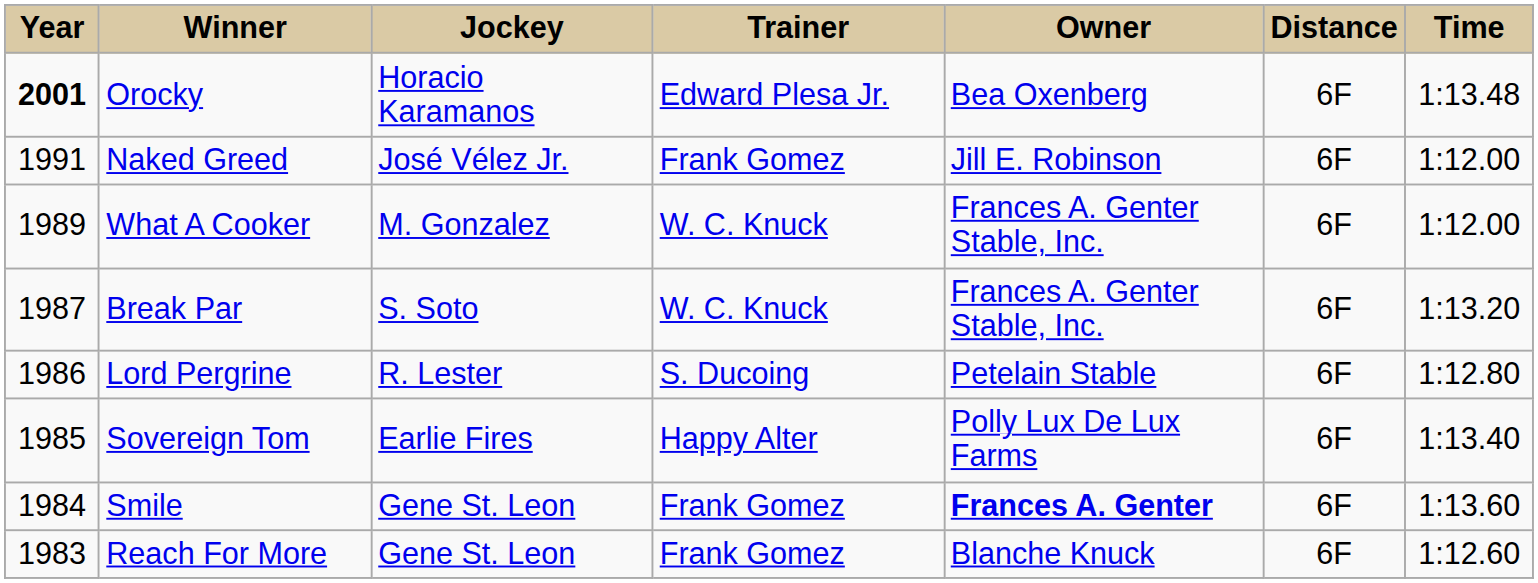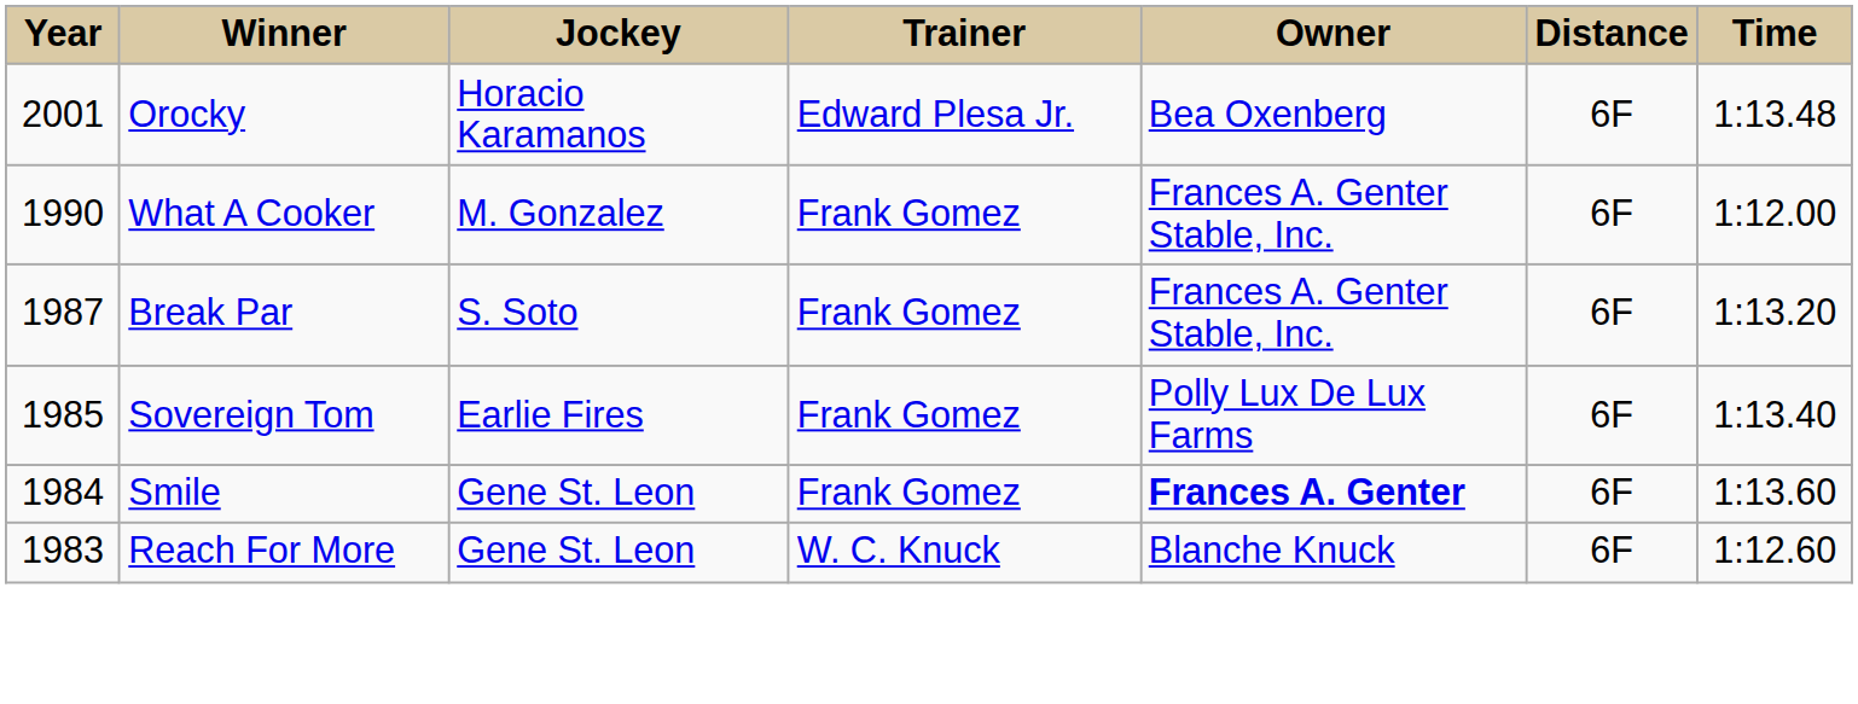 <table class="wikitable sortable">
 <tr>
 <th style="background-color:#DACAA5; width:42px">Year<br></th>
 <th style="background-color:#DACAA5; width:135px">Winner<br></th>
 <th style="background-color:#DACAA5; width:140px">Jockey<br></th>
 <th style="background-color:#DACAA5; width:145px">Trainer<br></th>
 <th style="background-color:#DACAA5; width:160px">Owner<br></th>
 <th style="background-color:#DACAA5; width:50px">Distance<br></th>
 <th style="background-color:#DACAA5; width:60px">Time <br></th>
 </tr>
 <tr>
-<td align=center><strong>2001</strong></td>
+<td align=center>2001</td>
 <td><a href='#'>Orocky</a></td>
 <td><a href='#'>Horacio Karamanos</a></td>
 <td><a href='#'>Edward Plesa Jr.</a></td>
 <td><a href='#'>Bea Oxenberg</a></td>
 <td align=center>6F</td>
 <td align=center>1:13.48</td>
 </tr>
 <tr>
-<td align=center>1991</td>
-<td><a href='#'>Naked Greed</a></td>
-<td><a href='#'>José Vélez Jr.</a></td>
-<td><a href='#'>Frank Gomez</a></td>
-<td><a href='#'>Jill E. Robinson</a></td>
-<td align=center>6F</td>
-<td align=center>1:12.00</td>
-</tr>
-<tr>
-<td align=center>1989</td>
+<td align=center>1990</td>
 <td><a href='#'>What A Cooker</a></td>
 <td><a href='#'>M. Gonzalez</a></td>
-<td><a href='#'>W. C. Knuck</a></td>
+<td><a href='#'>Frank Gomez</a></td>
 <td><a href='#'>Frances A. Genter Stable, Inc.</a></td>
 <td align=center>6F</td>
 <td align=center>1:12.00</td>
 </tr>
 <tr>
 <td align=center>1987</td>
 <td><a href='#'>Break Par</a></td>
 <td><a href='#'>S. Soto</a></td>
-<td><a href='#'>W. C. Knuck</a></td>
+<td><a href='#'>Frank Gomez</a></td>
 <td><a href='#'>Frances A. Genter Stable, Inc.</a></td>
 <td align=center>6F</td>
 <td align=center>1:13.20</td>
 </tr>
 <tr>
-<td align=center>1986</td>
-<td><a href='#'>Lord Pergrine</a></td>
-<td><a href='#'>R. Lester</a></td>
-<td><a href='#'>S. Ducoing</a></td>
-<td><a href='#'>Petelain Stable</a></td>
-<td align=center>6F</td>
-<td align=center>1:12.80</td>
-</tr>
-<tr>
 <td align=center>1985</td>
 <td><a href='#'>Sovereign Tom</a></td>
 <td><a href='#'>Earlie Fires</a></td>
-<td><a href='#'>Happy Alter</a></td>
+<td><a href='#'>Frank Gomez</a></td>
 <td><a href='#'>Polly Lux De Lux Farms</a></td>
 <td align=center>6F</td>
 <td align=center>1:13.40</td>
 </tr>
 <tr>
 <td align=center>1984</td>
 <td><a href='#'>Smile</a></td>
 <td><a href='#'>Gene St. Leon</a></td>
 <td><a href='#'>Frank Gomez</a></td>
 <td><strong><a href='#'>Frances A. Genter</a></strong></td>
 <td align=center>6F</td>
 <td align=center>1:13.60</td>
 </tr>
 <tr>
 <td align=center>1983</td>
 <td><a href='#'>Reach For More</a></td>
 <td><a href='#'>Gene St. Leon</a></td>
-<td><a href='#'>Frank Gomez</a></td>
+<td><a href='#'>W. C. Knuck</a></td>
 <td><a href='#'>Blanche Knuck</a></td>
 <td align=center>6F</td>
 <td align=center>1:12.60</td>
 </tr>
 </table>
